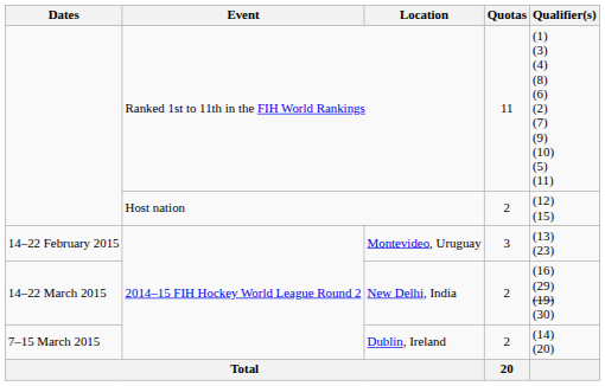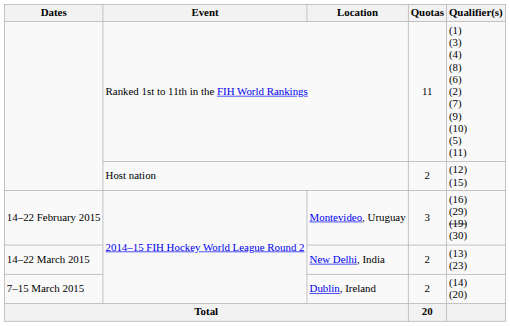 <table class=wikitable>
 <tr>
 <th>Dates</th>
 <th>Event</th>
 <th>Location</th>
 <th>Quotas</th>
 <th>Qualifier(s)</th>
 </tr>
 <tr>
 <td rowspan=2></td>
 <td colspan=2>Ranked 1st to 11th in the <a href='#'>FIH World Rankings</a></td>
 <td align=center>11</td>
 <td> (1)<br> (3)<br> (4)<br> (8)<br> (6)<br> (2)<br> (7)<br> (9)<br> (10)<br> (5)<br> (11)</td>
 </tr>
 <tr>
 <td colspan=2>Host nation</td>
 <td align=center>2</td>
 <td> (12)<br> (15)</td>
 </tr>
 <tr>
 <td>14–22 February 2015</td>
 <td rowspan=3><a href='#'>2014–15 FIH Hockey World League Round 2</a></td>
 <td><a href='#'>Montevideo</a>, Uruguay</td>
 <td align=center>3</td>
-<td> (13)<br> (23)</td>
+<td> (16)<br> (29)<br><s> (19)</s><br>  (30)</td>
 </tr>
 <tr>
 <td>14–22 March 2015</td>
 <td><a href='#'>New Delhi</a>, India</td>
 <td align=center>2</td>
-<td> (16)<br> (29)<br><s> (19)</s><br>  (30)</td>
+<td> (13)<br> (23)</td>
 </tr>
 <tr>
 <td>7–15 March 2015</td>
 <td><a href='#'>Dublin</a>, Ireland</td>
 <td align=center>2</td>
 <td> (14)<br> (20)</td>
 </tr>
 <tr>
 <th colspan="3">Total</th>
 <th>20</th>
 <th></th>
 </tr>
 </table>
